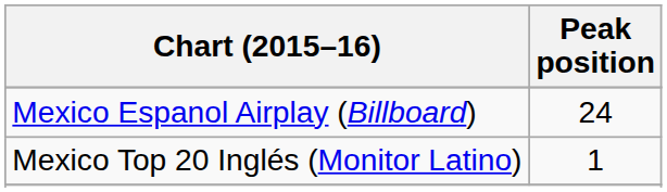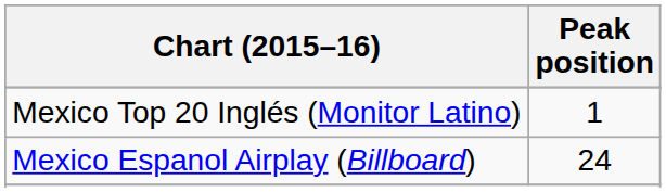 <table class="wikitable sortable plainrowheaders">
 <tr>
 <th scope="col">Chart (2015–16)</th>
 <th scope="col">Peak<br>position</th>
 </tr>
 <tr>
 </tr>
 <tr>
+<td>Mexico Top 20 Inglés (<a href='#'>Monitor Latino</a>)</td>
+<td style="text-align:center;">1</td>
+</tr>
+<tr>
 <td><a href='#'>Mexico Espanol Airplay</a> (<em><a href='#'>Billboard</a></em>)</td>
 <td style="text-align:center;">24</td>
-</tr>
-<tr>
-<td>Mexico Top 20 Inglés (<a href='#'>Monitor Latino</a>)</td>
-<td style="text-align:center;">1</td>
 </tr>
 <tr>
 </tr>
 <tr>
 </tr>
 <tr>
 </tr>
 </table>
